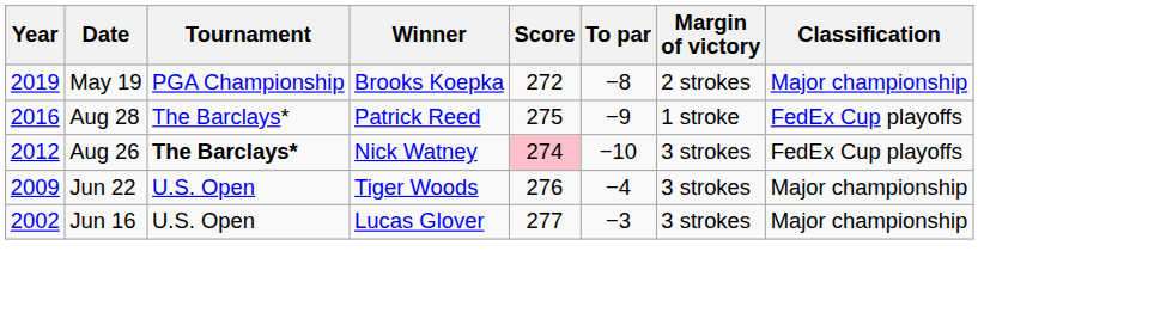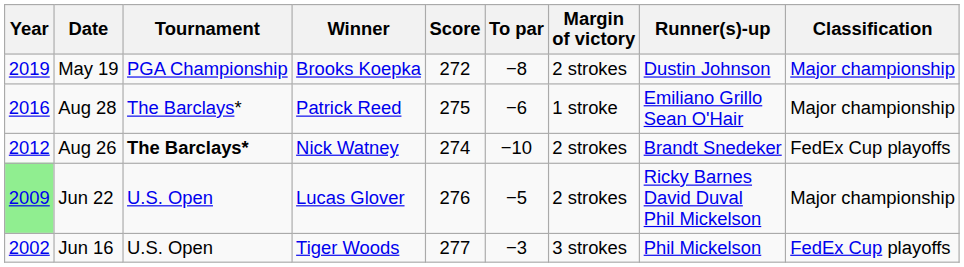 <table class="wikitable">
 <tr>
 <th>Year</th>
 <th>Date</th>
 <th>Tournament</th>
 <th>Winner</th>
 <th>Score</th>
 <th>To par</th>
 <th>Margin<br>of victory</th>
+<th>Runner(s)-up</th>
 <th>Classification</th>
 </tr>
 <tr>
 <td><a href='#'>2019</a></td>
 <td>May 19</td>
 <td><a href='#'>PGA Championship</a></td>
 <td> <a href='#'>Brooks Koepka</a></td>
 <td align=center>272</td>
 <td align=center>−8</td>
 <td>2 strokes</td>
+<td> <a href='#'>Dustin Johnson</a></td>
 <td><a href='#'>Major championship</a></td>
 </tr>
 <tr>
 <td><a href='#'>2016</a></td>
 <td>Aug 28</td>
 <td><a href='#'>The Barclays</a>*</td>
 <td> <a href='#'>Patrick Reed</a></td>
 <td align=center>275</td>
-<td align=center>−9</td>
+<td align=center>−6</td>
 <td>1 stroke</td>
-<td><a href='#'>FedEx Cup</a> playoffs</td>
+<td> <a href='#'>Emiliano Grillo</a><br> <a href='#'>Sean O'Hair</a></td>
+<td>Major championship</td>
 </tr>
 <tr>
 <td><a href='#'>2012</a></td>
 <td>Aug 26</td>
 <td><strong>The Barclays*</strong></td>
 <td> <a href='#'>Nick Watney</a></td>
-<td align=center style="background: pink;">274</td>
+<td align=center>274</td>
 <td align=center>−10</td>
-<td>3 strokes</td>
+<td>2 strokes</td>
+<td> <a href='#'>Brandt Snedeker</a></td>
 <td>FedEx Cup playoffs</td>
 </tr>
 <tr>
-<td><a href='#'>2009</a></td>
+<td style="background: lightgreen;"><a href='#'>2009</a></td>
 <td>Jun 22</td>
 <td><a href='#'>U.S. Open</a></td>
-<td> <a href='#'>Tiger Woods</a></td>
+<td> <a href='#'>Lucas Glover</a></td>
 <td align=center>276</td>
-<td align=center>−4</td>
-<td>3 strokes</td>
+<td align=center>−5</td>
+<td>2 strokes</td>
+<td> <a href='#'>Ricky Barnes</a><br> <a href='#'>David Duval</a><br> <a href='#'>Phil Mickelson</a></td>
 <td>Major championship</td>
 </tr>
 <tr>
 <td><a href='#'>2002</a></td>
 <td>Jun 16</td>
 <td>U.S. Open</td>
-<td> <a href='#'>Lucas Glover</a></td>
+<td> <a href='#'>Tiger Woods</a></td>
 <td align=center>277</td>
 <td align=center>−3</td>
 <td>3 strokes</td>
-<td>Major championship</td>
+<td> <a href='#'>Phil Mickelson</a></td>
+<td><a href='#'>FedEx Cup</a> playoffs</td>
 </tr>
 </table>
